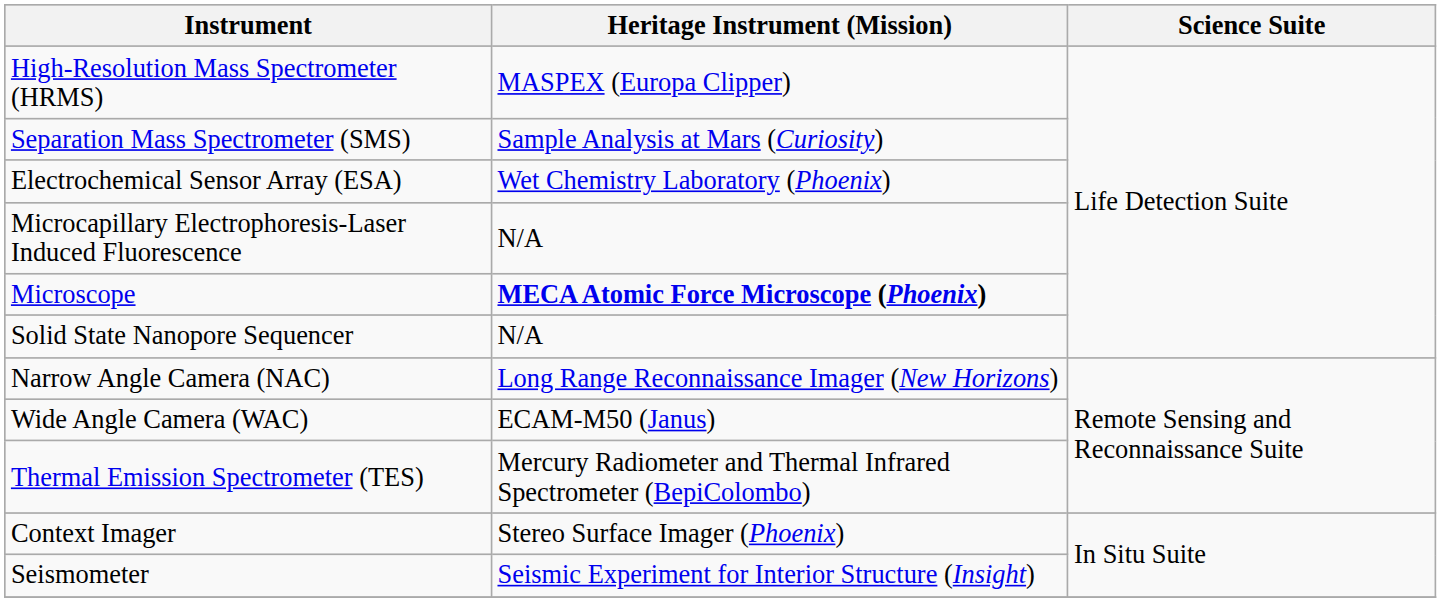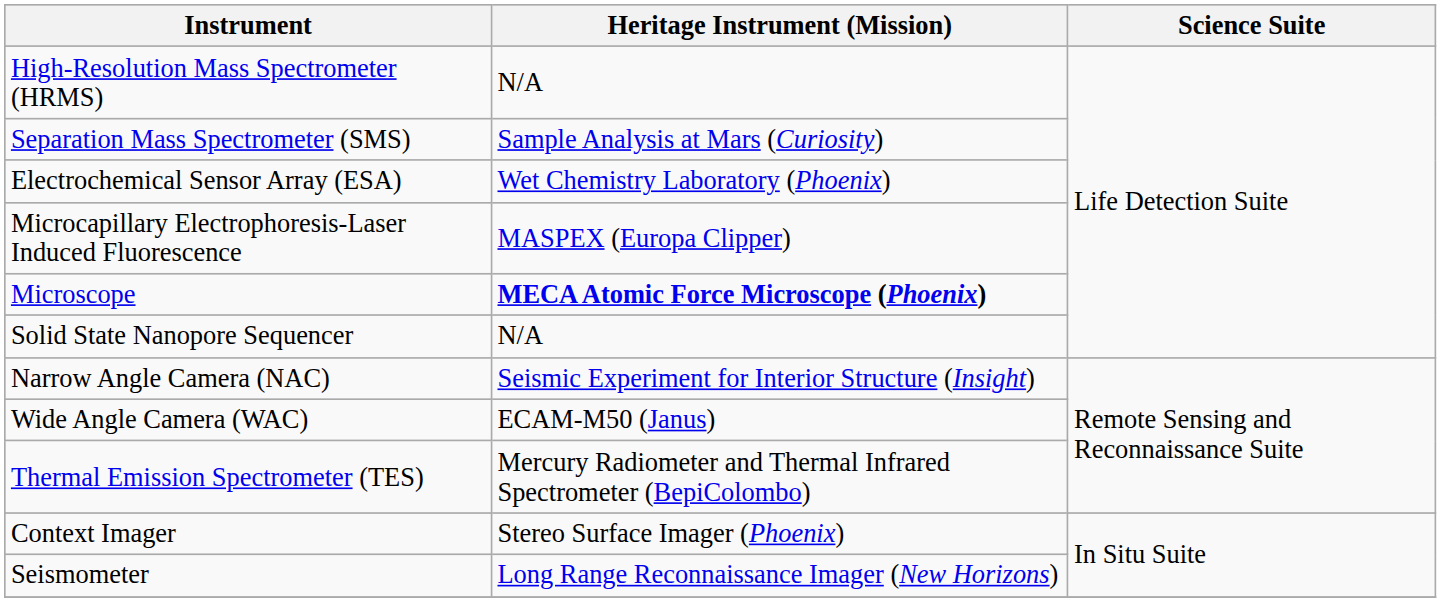 <table class="wikitable">
 <tr>
 <th>Instrument</th>
 <th>Heritage Instrument (Mission)</th>
 <th>Science Suite</th>
 </tr>
 <tr>
 <td><a href='#'>High-Resolution Mass Spectrometer</a> (HRMS)</td>
-<td><a href='#'>MASPEX</a> (<a href='#'>Europa Clipper</a>)</td>
+<td>N/A</td>
 <td rowspan="6">Life Detection Suite</td>
 </tr>
 <tr>
 <td><a href='#'>Separation Mass Spectrometer</a> (SMS)</td>
 <td><a href='#'>Sample Analysis at Mars</a> (<a href='#'><em>Curiosity</em></a>)</td>
 </tr>
 <tr>
 <td>Electrochemical Sensor Array (ESA)</td>
 <td><a href='#'>Wet Chemistry Laboratory</a> (<a href='#'><em>Phoenix</em></a>)</td>
 </tr>
 <tr>
 <td>Microcapillary Electrophoresis-Laser Induced Fluorescence</td>
-<td>N/A</td>
+<td><a href='#'>MASPEX</a> (<a href='#'>Europa Clipper</a>)</td>
 </tr>
 <tr>
 <td><a href='#'>Microscope</a></td>
 <td><strong><a href='#'>MECA Atomic Force Microscope</a> (<a href='#'><em>Phoenix</em></a>)</strong></td>
 </tr>
 <tr>
 <td>Solid State Nanopore Sequencer</td>
 <td>N/A</td>
 </tr>
 <tr>
 <td>Narrow Angle Camera (NAC)</td>
-<td><a href='#'>Long Range Reconnaissance Imager</a> (<em><a href='#'>New Horizons</a></em>)</td>
+<td><a href='#'>Seismic Experiment for Interior Structure</a> (<a href='#'><em>Insight</em></a>)</td>
 <td rowspan="3">Remote Sensing and Reconnaissance Suite</td>
 </tr>
 <tr>
 <td>Wide Angle Camera (WAC)</td>
 <td>ECAM-M50 (<a href='#'>Janus</a>)</td>
 </tr>
 <tr>
 <td><a href='#'>Thermal Emission Spectrometer</a> (TES)</td>
 <td>Mercury Radiometer and Thermal Infrared Spectrometer (<a href='#'>BepiColombo</a>)</td>
 </tr>
 <tr>
 <td>Context Imager</td>
 <td>Stereo Surface Imager (<a href='#'><em>Phoenix</em></a>)</td>
 <td rowspan="2">In Situ Suite</td>
 </tr>
 <tr>
 <td>Seismometer</td>
-<td><a href='#'>Seismic Experiment for Interior Structure</a> (<a href='#'><em>Insight</em></a>)</td>
+<td><a href='#'>Long Range Reconnaissance Imager</a> (<em><a href='#'>New Horizons</a></em>)</td>
 </tr>
 <tr>
 </tr>
 </table>
